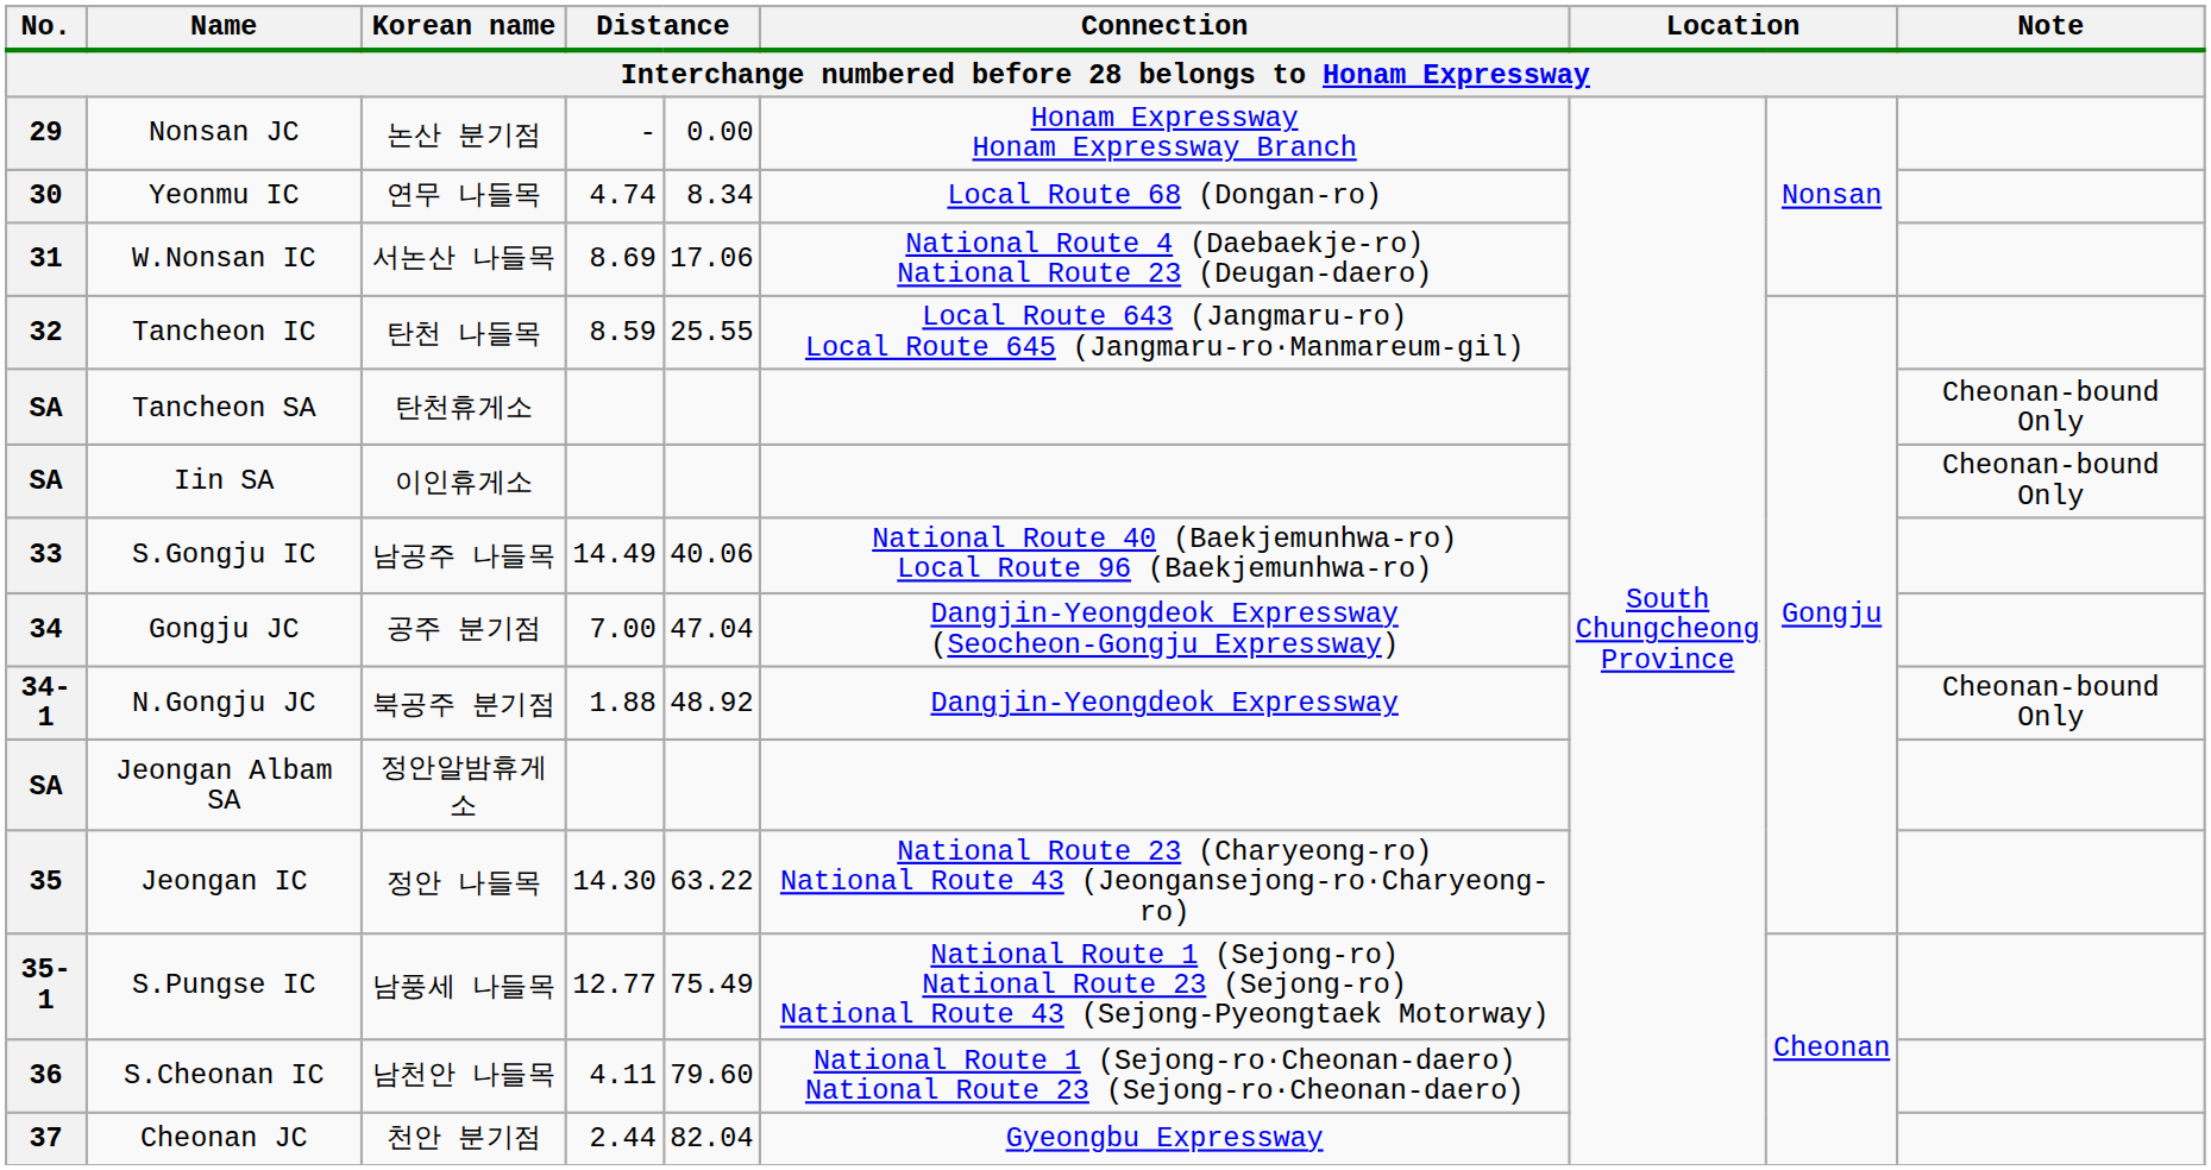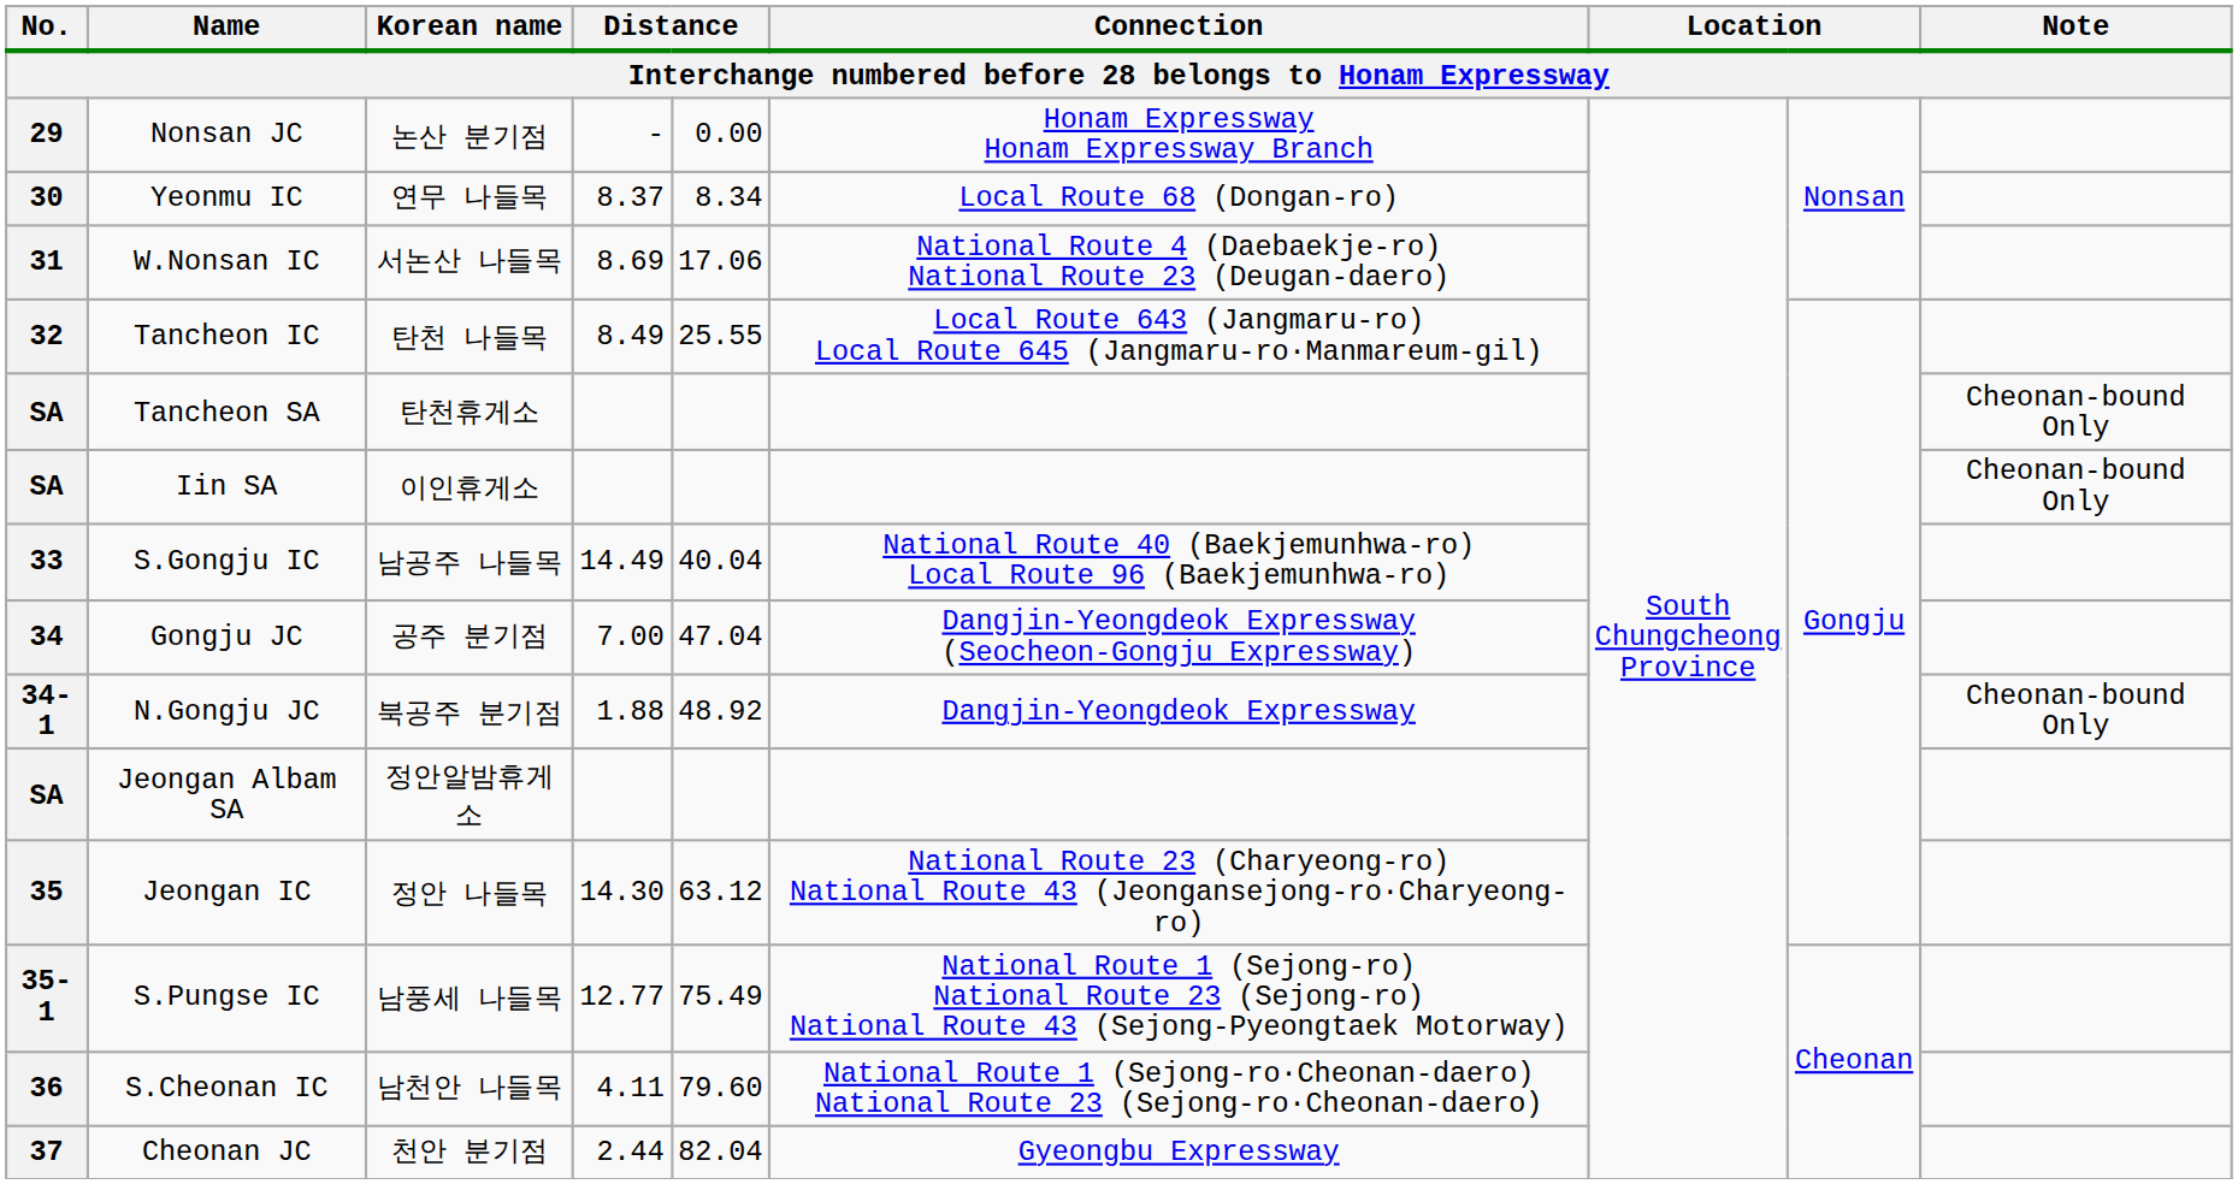 <table class="wikitable" style="font-size: 85%; text-align: center;">
 <tr style="border-bottom:solid 0.25em green;">
 <th>No.</th>
 <th>Name</th>
 <th>Korean name</th>
 <th colspan="2">Distance</th>
 <th>Connection</th>
 <th colspan="2">Location</th>
 <th>Note</th>
 </tr>
 <tr>
 <th colspan="9">Interchange numbered before 28 belongs to <a href='#'>Honam Expressway</a></th>
 </tr>
 <tr>
 <th>29</th>
 <td>Nonsan JC</td>
 <td>논산 분기점</td>
 <td style="text-align: right;">-</td>
 <td style="text-align: right;">0.00</td>
 <td><a href='#'>Honam Expressway</a><br><a href='#'>Honam Expressway Branch</a></td>
 <td style="width: 1.2em;" rowspan="14"><a href='#'>South Chungcheong Province</a></td>
 <td rowspan="3"><a href='#'>Nonsan</a></td>
 <td></td>
 </tr>
 <tr>
 <th>30</th>
 <td>Yeonmu IC</td>
 <td>연무 나들목</td>
-<td style="text-align: right;">4.74</td>
+<td style="text-align: right;">8.37</td>
 <td style="text-align: right;">8.34</td>
 <td><a href='#'>Local Route 68</a> (Dongan-ro)</td>
 <td></td>
 </tr>
 <tr>
 <th>31</th>
 <td>W.Nonsan IC</td>
 <td>서논산 나들목</td>
 <td style="text-align: right;">8.69</td>
 <td style="text-align: right;">17.06</td>
 <td><a href='#'>National Route 4</a> (Daebaekje-ro)<br><a href='#'>National Route 23</a> (Deugan-daero)</td>
 <td></td>
 </tr>
 <tr>
 <th>32</th>
 <td>Tancheon IC</td>
 <td>탄천 나들목</td>
-<td style="text-align: right;">8.59</td>
+<td style="text-align: right;">8.49</td>
 <td style="text-align: right;">25.55</td>
 <td><a href='#'>Local Route 643</a> (Jangmaru-ro)<br><a href='#'>Local Route 645</a> (Jangmaru-ro·Manmareum-gil)</td>
 <td rowspan="8"><a href='#'>Gongju</a></td>
 <td></td>
 </tr>
 <tr>
 <th>SA</th>
 <td>Tancheon SA</td>
 <td>탄천휴게소</td>
 <td></td>
 <td></td>
 <td></td>
 <td>Cheonan-bound Only</td>
 </tr>
 <tr>
 <th>SA</th>
 <td>Iin SA</td>
 <td>이인휴게소</td>
 <td></td>
 <td></td>
 <td></td>
 <td>Cheonan-bound Only</td>
 </tr>
 <tr>
 <th>33</th>
 <td>S.Gongju IC</td>
 <td>남공주 나들목</td>
 <td style="text-align: right;">14.49</td>
-<td style="text-align: right;">40.06</td>
+<td style="text-align: right;">40.04</td>
 <td><a href='#'>National Route 40</a> (Baekjemunhwa-ro)<br><a href='#'>Local Route 96</a> (Baekjemunhwa-ro)</td>
 <td></td>
 </tr>
 <tr>
 <th>34</th>
 <td>Gongju JC</td>
 <td>공주 분기점</td>
 <td style="text-align: right;">7.00</td>
 <td style="text-align: right;">47.04</td>
 <td><a href='#'>Dangjin-Yeongdeok Expressway</a><br>(<a href='#'>Seocheon-Gongju Expressway</a>)</td>
 <td></td>
 </tr>
 <tr>
 <th>34-1</th>
 <td>N.Gongju JC</td>
 <td>북공주 분기점</td>
 <td style="text-align: right;">1.88</td>
 <td style="text-align: right;">48.92</td>
 <td><a href='#'>Dangjin-Yeongdeok Expressway</a></td>
 <td>Cheonan-bound Only</td>
 </tr>
 <tr>
 <th>SA</th>
 <td>Jeongan Albam SA</td>
 <td>정안알밤휴게소</td>
 <td></td>
 <td></td>
 <td></td>
 <td></td>
 </tr>
 <tr>
 <th>35</th>
 <td>Jeongan IC</td>
 <td>정안 나들목</td>
 <td style="text-align: right;">14.30</td>
-<td style="text-align: right;">63.22</td>
+<td style="text-align: right;">63.12</td>
 <td><a href='#'>National Route 23</a> (Charyeong-ro)<br><a href='#'>National Route 43</a> (Jeongansejong-ro·Charyeong-ro)</td>
 <td></td>
 </tr>
 <tr>
 <th>35-1</th>
 <td>S.Pungse IC</td>
 <td>남풍세 나들목</td>
 <td style="text-align: right;">12.77</td>
 <td style="text-align: right;">75.49</td>
 <td><a href='#'>National Route 1</a> (Sejong-ro)<br><a href='#'>National Route 23</a> (Sejong-ro)<br><a href='#'>National Route 43</a> (Sejong-Pyeongtaek Motorway)</td>
 <td rowspan="3"><a href='#'>Cheonan</a></td>
 <td></td>
 </tr>
 <tr>
 <th>36</th>
 <td>S.Cheonan IC</td>
 <td>남천안 나들목</td>
 <td style="text-align: right;">4.11</td>
 <td style="text-align: right;">79.60</td>
 <td><a href='#'>National Route 1</a> (Sejong-ro·Cheonan-daero)<br><a href='#'>National Route 23</a> (Sejong-ro·Cheonan-daero)</td>
 <td></td>
 </tr>
 <tr>
 <th>37</th>
 <td>Cheonan JC</td>
 <td>천안 분기점</td>
 <td style="text-align: right;">2.44</td>
 <td style="text-align: right;">82.04</td>
 <td><a href='#'>Gyeongbu Expressway</a></td>
 <td></td>
 </tr>
 <tr>
 </tr>
 </table>
